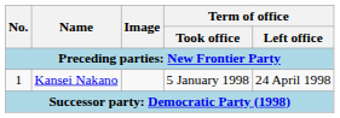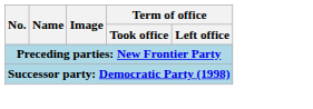 <table class="wikitable"  style="text-align:center">
 <tr>
 <th rowspan=2>No.</th>
 <th rowspan="2">Name</th>
 <th rowspan="2">Image</th>
 <th colspan=2>Term of office</th>
 </tr>
 <tr>
 <th>Took office</th>
 <th>Left office</th>
 </tr>
 <tr>
 <td bgcolor="lightblue" colspan="5"><strong>Preceding parties: <a href='#'>New Frontier Party</a></strong></td>
 </tr>
 <tr>
-<td>1</td>
-<td><a href='#'>Kansei Nakano</a></td>
-<td></td>
-<td>5 January 1998</td>
-<td>24 April 1998</td>
-</tr>
-<tr>
 <td bgcolor="lightblue" colspan="5"><strong>Successor party: <a href='#'>Democratic Party (1998)</a></strong></td>
 </tr>
 </table>
